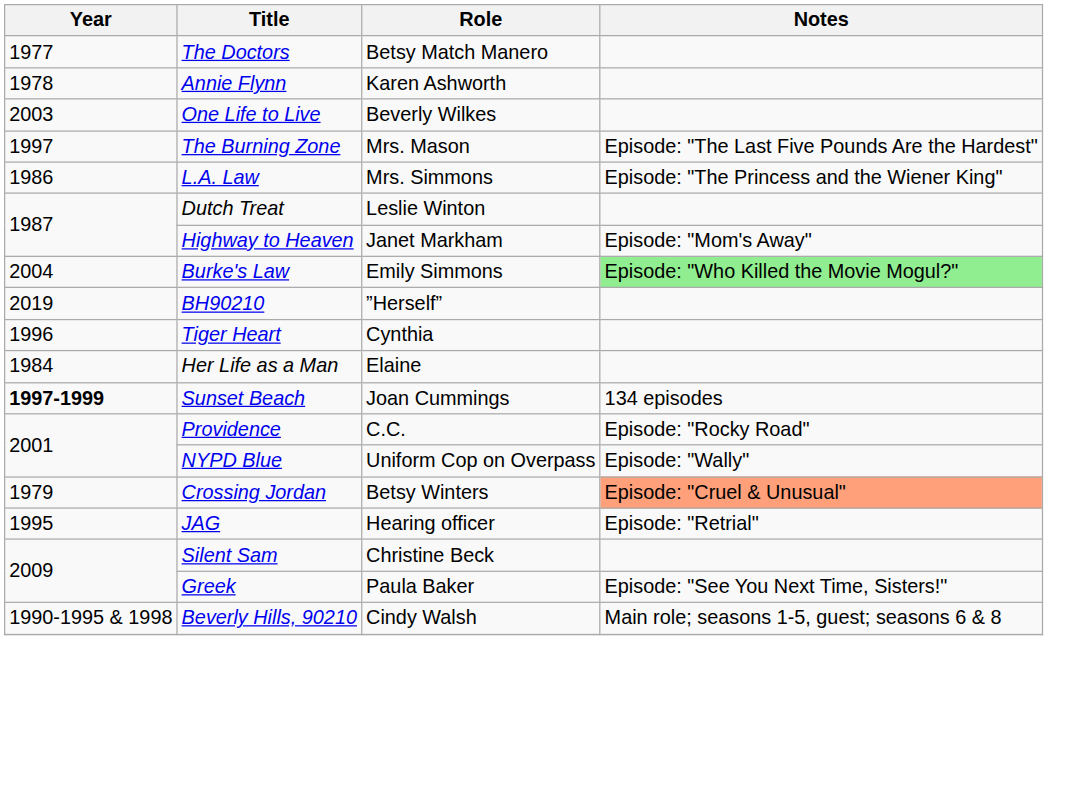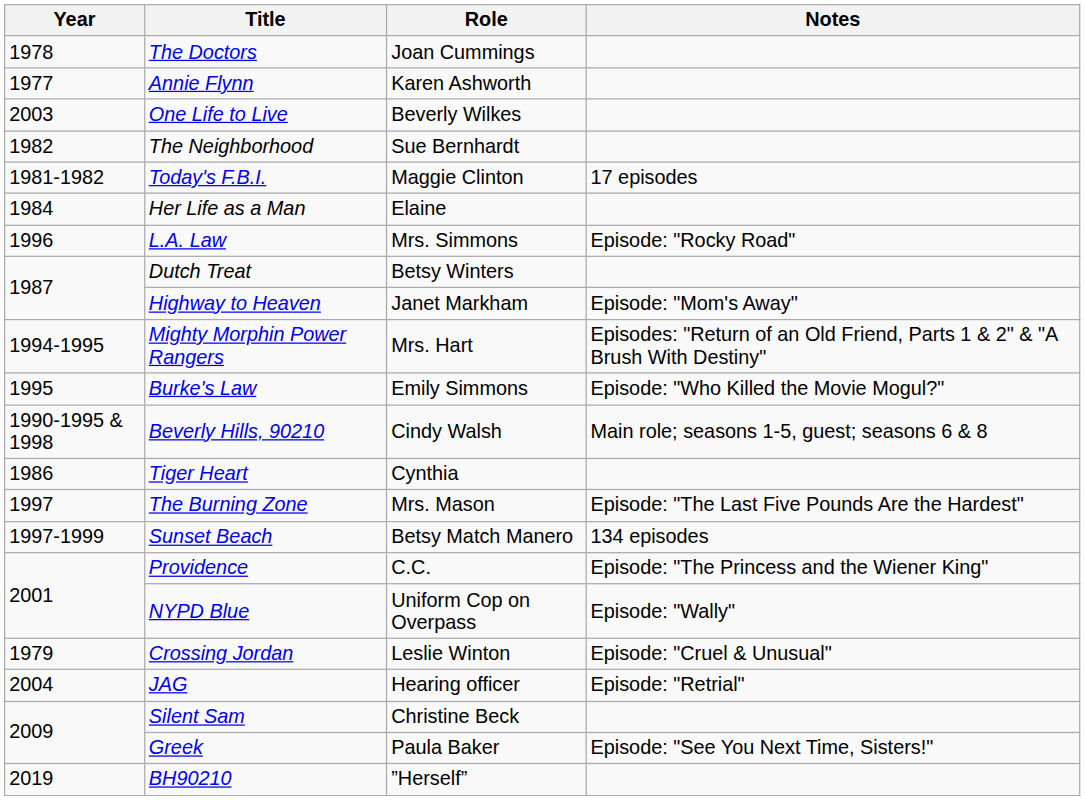 <table class="wikitable sortable">
 <tr>
 <th>Year</th>
 <th>Title</th>
 <th>Role</th>
 <th class="unsortable">Notes</th>
 </tr>
 <tr>
-<td>1977</td>
+<td>1978</td>
 <td><em><a href='#'>The Doctors</a></em></td>
-<td>Betsy Match Manero</td>
+<td>Joan Cummings</td>
 <td></td>
 </tr>
 <tr>
-<td>1978</td>
+<td>1977</td>
 <td><em><a href='#'>Annie Flynn</a></em></td>
 <td>Karen Ashworth</td>
 <td></td>
 </tr>
 <tr>
 <td>2003</td>
 <td><em><a href='#'>One Life to Live</a></em></td>
 <td>Beverly Wilkes</td>
 <td></td>
 </tr>
 <tr>
-<td>1997</td>
-<td><em><a href='#'>The Burning Zone</a></em></td>
-<td>Mrs. Mason</td>
-<td>Episode: "The Last Five Pounds Are the Hardest"</td>
+<td>1982</td>
+<td><em>The Neighborhood</em></td>
+<td>Sue Bernhardt</td>
+<td></td>
 </tr>
 <tr>
-<td>1986</td>
+<td>1981-1982</td>
+<td><em><a href='#'>Today's F.B.I.</a></em></td>
+<td>Maggie Clinton</td>
+<td>17 episodes</td>
+</tr>
+<tr>
+<td>1984</td>
+<td><em>Her Life as a Man</em></td>
+<td>Elaine</td>
+<td></td>
+</tr>
+<tr>
+<td>1996</td>
 <td><em><a href='#'>L.A. Law</a></em></td>
 <td>Mrs. Simmons</td>
-<td>Episode: "The Princess and the Wiener King"</td>
+<td>Episode: "Rocky Road"</td>
 </tr>
 <tr>
 <td rowspan=2>1987</td>
 <td><em>Dutch Treat</em></td>
-<td>Leslie Winton</td>
+<td>Betsy Winters</td>
 <td></td>
 </tr>
 <tr>
 <td><em><a href='#'>Highway to Heaven</a></em></td>
 <td>Janet Markham</td>
 <td>Episode: "Mom's Away"</td>
 </tr>
 <tr>
-<td>2004</td>
+<td>1994-1995</td>
+<td><em><a href='#'>Mighty Morphin Power Rangers</a></em></td>
+<td>Mrs. Hart</td>
+<td>Episodes: "Return of an Old Friend, Parts 1 & 2" & "A Brush With Destiny"</td>
+</tr>
+<tr>
+<td>1995</td>
 <td><em><a href='#'>Burke's Law</a></em></td>
 <td>Emily Simmons</td>
-<td style="background: lightgreen;">Episode: "Who Killed the Movie Mogul?"</td>
+<td>Episode: "Who Killed the Movie Mogul?"</td>
 </tr>
 <tr>
-<td>2019</td>
-<td><em><a href='#'>BH90210</a></em></td>
-<td>”Herself”</td>
-<td></td>
+<td>1990-1995 & 1998</td>
+<td><em><a href='#'>Beverly Hills, 90210</a></em></td>
+<td>Cindy Walsh</td>
+<td>Main role; seasons 1-5, guest; seasons 6 & 8</td>
 </tr>
 <tr>
-<td>1996</td>
+<td>1986</td>
 <td><em><a href='#'>Tiger Heart</a></em></td>
 <td>Cynthia</td>
 <td></td>
 </tr>
 <tr>
-<td>1984</td>
-<td><em>Her Life as a Man</em></td>
-<td>Elaine</td>
-<td></td>
+<td>1997</td>
+<td><em><a href='#'>The Burning Zone</a></em></td>
+<td>Mrs. Mason</td>
+<td>Episode: "The Last Five Pounds Are the Hardest"</td>
 </tr>
 <tr>
-<td><strong>1997-1999</strong></td>
+<td>1997-1999</td>
 <td><em><a href='#'>Sunset Beach</a></em></td>
-<td>Joan Cummings</td>
+<td>Betsy Match Manero</td>
 <td>134 episodes</td>
 </tr>
 <tr>
 <td rowspan=2>2001</td>
 <td><em><a href='#'>Providence</a></em></td>
 <td>C.C.</td>
-<td>Episode: "Rocky Road"</td>
+<td>Episode: "The Princess and the Wiener King"</td>
 </tr>
 <tr>
 <td><em><a href='#'>NYPD Blue</a></em></td>
 <td>Uniform Cop on Overpass</td>
 <td>Episode: "Wally"</td>
 </tr>
 <tr>
 <td>1979</td>
 <td><em><a href='#'>Crossing Jordan</a></em></td>
-<td>Betsy Winters</td>
-<td style="background: lightsalmon;">Episode: "Cruel & Unusual"</td>
+<td>Leslie Winton</td>
+<td>Episode: "Cruel & Unusual"</td>
 </tr>
 <tr>
-<td>1995</td>
+<td>2004</td>
 <td><em><a href='#'>JAG</a></em></td>
 <td>Hearing officer</td>
 <td>Episode: "Retrial"</td>
 </tr>
 <tr>
 <td rowspan=2>2009</td>
 <td><em><a href='#'>Silent Sam</a></em></td>
 <td>Christine Beck</td>
 <td></td>
 </tr>
 <tr>
 <td><em><a href='#'>Greek</a></em></td>
 <td>Paula Baker</td>
 <td>Episode: "See You Next Time, Sisters!"</td>
 </tr>
 <tr>
-<td>1990-1995 & 1998</td>
-<td><em><a href='#'>Beverly Hills, 90210</a></em></td>
-<td>Cindy Walsh</td>
-<td>Main role; seasons 1-5, guest; seasons 6 & 8</td>
+<td>2019</td>
+<td><em><a href='#'>BH90210</a></em></td>
+<td>”Herself”</td>
+<td></td>
 </tr>
 <tr>
 </tr>
 </table>
